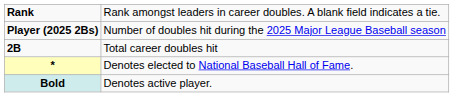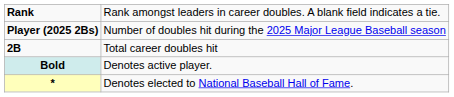 <table class="wikitable" style="font-size:100%;">
 <tr>
 <td><strong>Rank</strong></td>
 <td>Rank amongst leaders in career doubles. A blank field indicates a tie.</td>
 </tr>
 <tr>
 <td><strong>Player (2025 2Bs)</strong></td>
 <td>Number of doubles hit during the <a href='#'>2025 Major League Baseball season</a></td>
 </tr>
 <tr>
 <td><strong>2B</strong></td>
 <td>Total career doubles hit</td>
 </tr>
 <tr>
+<th scope="row" style="background:#cfecec;"><strong>Bold</strong></th>
+<td>Denotes active player.<br></td>
+</tr>
+<tr>
 <th scope="row" style="background-color:#ffffbb">*</th>
 <td>Denotes elected to <a href='#'>National Baseball Hall of Fame</a>. <br></td>
 </tr>
-<tr>
-<th scope="row" style="background:#cfecec;"><strong>Bold</strong></th>
-<td>Denotes active player.<br></td>
-</tr>
 </table>
